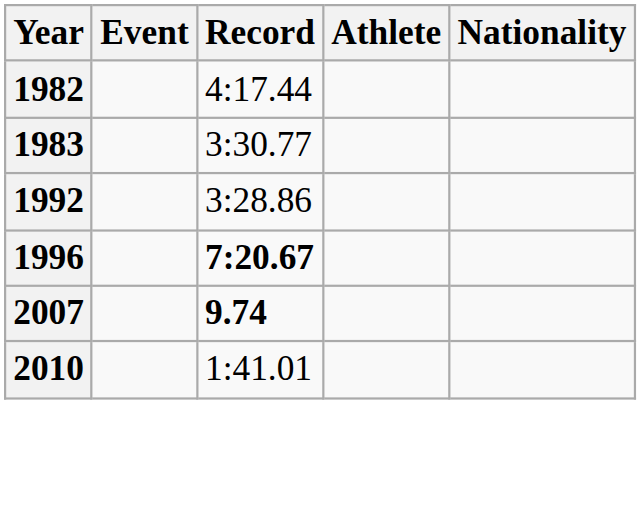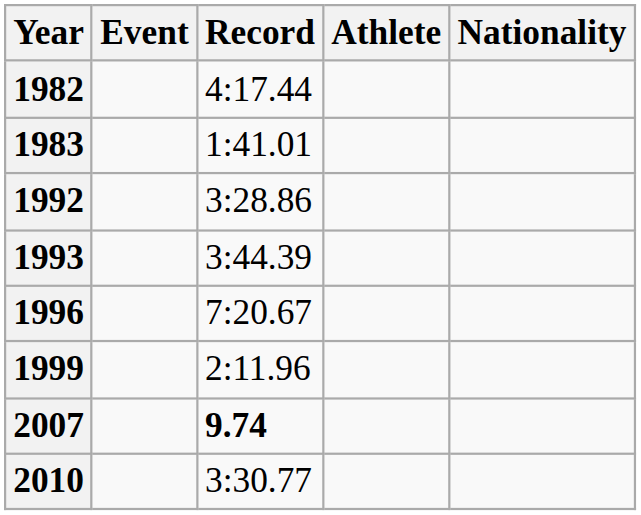 <table class="wikitable plainrowheaders sortable">
 <tr>
 <th scope="col">Year</th>
 <th scope="col">Event</th>
 <th scope="col">Record</th>
 <th scope="col">Athlete</th>
 <th scope="col">Nationality</th>
 </tr>
 <tr>
 <th scope="row"><strong>1982</strong></th>
 <td></td>
 <td>4:17.44</td>
 <td></td>
 <td></td>
 </tr>
 <tr>
 <th scope="row"><strong>1983</strong></th>
 <td></td>
-<td>3:30.77</td>
+<td>1:41.01</td>
 <td></td>
 <td></td>
 </tr>
 <tr>
 <th scope="row"><strong>1992</strong></th>
 <td></td>
 <td>3:28.86</td>
 <td></td>
 <td></td>
 </tr>
 <tr>
+<th scope="row"><strong>1993</strong></th>
+<td></td>
+<td>3:44.39</td>
+<td></td>
+<td></td>
+</tr>
+<tr>
 <th scope="row"><strong>1996</strong></th>
 <td></td>
-<td><strong>7:20.67</strong></td>
+<td>7:20.67</td>
+<td></td>
+<td></td>
+</tr>
+<tr>
+<th scope="row"><strong>1999</strong></th>
+<td></td>
+<td>2:11.96</td>
 <td></td>
 <td></td>
 </tr>
 <tr>
 <th scope="row"><strong>2007</strong></th>
 <td></td>
 <td><strong>9.74 </strong></td>
 <td></td>
 <td></td>
 </tr>
 <tr>
 <th scope="row"><strong>2010</strong></th>
 <td></td>
-<td>1:41.01</td>
+<td>3:30.77</td>
 <td></td>
 <td></td>
 </tr>
 </table>
